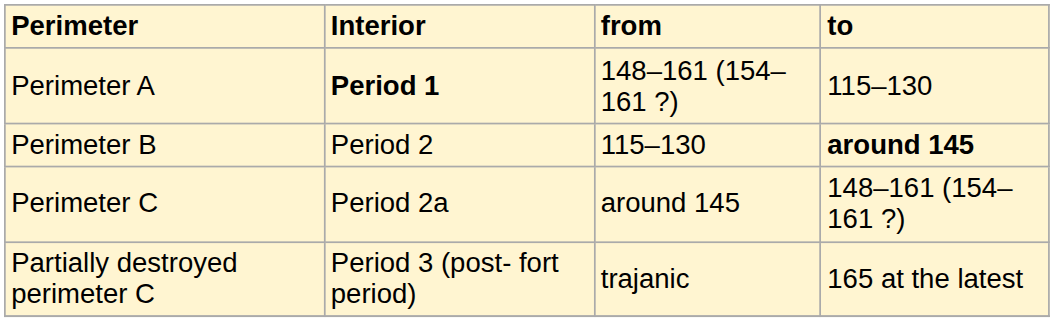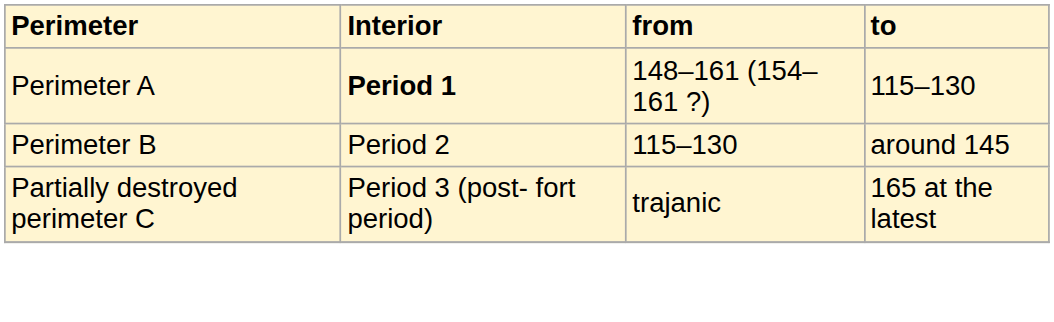 <table class="wikitable" style="background:#FFF5D1;">
 <tr>
 <td width=""><strong>Perimeter</strong></td>
 <td width=""><strong>Interior</strong></td>
 <td width=""><strong>from</strong></td>
 <td width=""><strong>to</strong></td>
 </tr>
 <tr>
 <td>Perimeter A</td>
 <td><strong>Period 1</strong></td>
 <td>148–161 (154–161 ?)</td>
 <td>115–130</td>
 </tr>
 <tr>
 <td>Perimeter B</td>
 <td>Period 2</td>
 <td>115–130</td>
-<td><strong>around 145</strong></td>
-</tr>
-<tr>
-<td>Perimeter C</td>
-<td>Period 2a</td>
 <td>around 145</td>
-<td>148–161 (154–161 ?)</td>
 </tr>
 <tr>
 <td>Partially destroyed perimeter C</td>
 <td>Period 3 (post- fort period)</td>
 <td>trajanic</td>
 <td>165 at the latest</td>
 </tr>
 <tr>
 </tr>
 </table>
